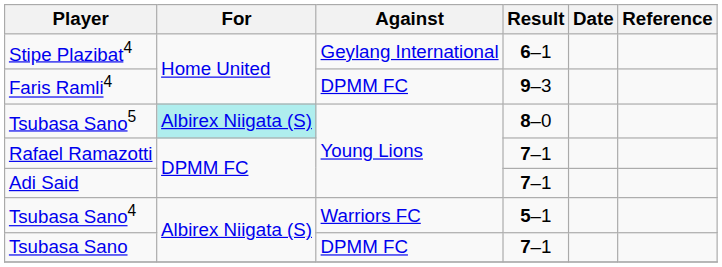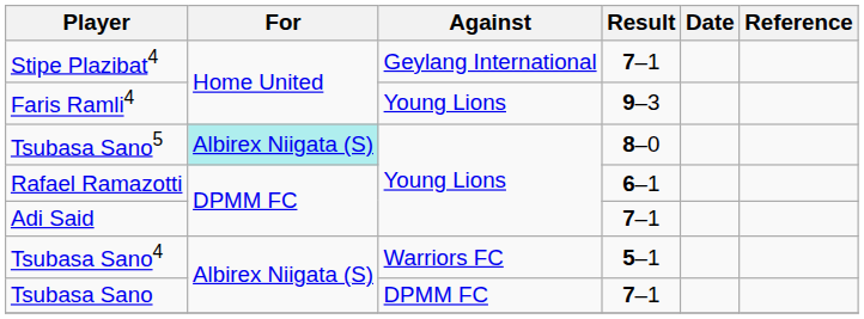 <table class="wikitable">
 <tr>
 <th>Player</th>
 <th>For</th>
 <th>Against</th>
 <th style="text-align:center">Result</th>
 <th>Date</th>
 <th>Reference</th>
 </tr>
 <tr>
 <td> <a href='#'>Stipe Plazibat</a><sup>4</sup></td>
 <td rowspan=2><a href='#'>Home United</a></td>
 <td><a href='#'>Geylang International</a></td>
-<td style="text-align:center;"><strong>6</strong>–1</td>
+<td style="text-align:center;"><strong>7</strong>–1</td>
 <td></td>
 <td></td>
 </tr>
 <tr>
 <td><a href='#'>Faris Ramli</a><sup>4</sup></td>
-<td> <a href='#'>DPMM FC</a></td>
+<td> <a href='#'>Young Lions</a></td>
 <td style="text-align:center;"><strong>9</strong>–3</td>
 <td></td>
 <td></td>
 </tr>
 <tr>
 <td> <a href='#'>Tsubasa Sano</a><sup>5</sup></td>
 <td style="background: paleturquoise;"> <a href='#'>Albirex Niigata (S)</a></td>
 <td rowspan=3> <a href='#'>Young Lions</a></td>
 <td style="text-align:center;"><strong>8</strong>–0</td>
 <td></td>
 <td></td>
 </tr>
 <tr>
 <td> <a href='#'>Rafael Ramazotti</a></td>
 <td rowspan=2> <a href='#'>DPMM FC</a></td>
-<td style="text-align:center;"><strong>7</strong>–1</td>
+<td style="text-align:center;"><strong>6</strong>–1</td>
 <td></td>
 <td></td>
 </tr>
 <tr>
 <td> <a href='#'>Adi Said</a></td>
 <td style="text-align:center;"><strong>7</strong>–1</td>
 <td></td>
 <td></td>
 </tr>
 <tr>
 <td> <a href='#'>Tsubasa Sano</a><sup>4</sup></td>
 <td rowspan=2> <a href='#'>Albirex Niigata (S)</a></td>
 <td><a href='#'>Warriors FC</a></td>
 <td style="text-align:center;"><strong>5</strong>–1</td>
 <td></td>
 <td></td>
 </tr>
 <tr>
 <td> <a href='#'>Tsubasa Sano</a></td>
 <td> <a href='#'>DPMM FC</a></td>
 <td style="text-align:center;"><strong>7</strong>–1</td>
 <td></td>
 <td></td>
 </tr>
 <tr>
 </tr>
 </table>
